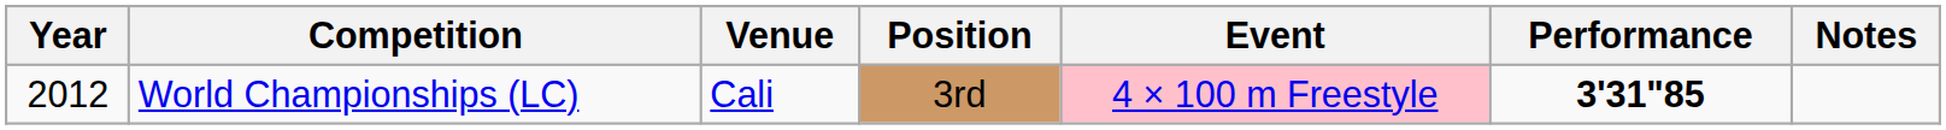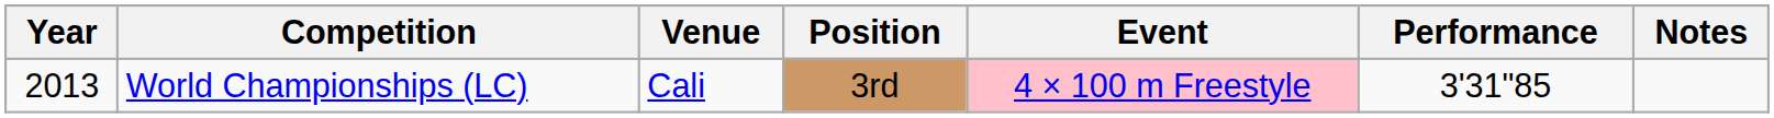 <table class="wikitable" width=60% style="font-size:90%; text-align:center;">
 <tr>
 <th>Year</th>
 <th>Competition</th>
 <th>Venue</th>
 <th>Position</th>
 <th>Event</th>
 <th>Performance</th>
 <th>Notes</th>
 </tr>
 <tr>
-<td>2012</td>
+<td>2013</td>
 <td align=left><a href='#'>World Championships (LC)</a></td>
 <td align=left> <a href='#'>Cali</a></td>
 <td bgcolor=cc9966>3rd</td>
 <td style="background: pink;"><a href='#'>4 × 100 m Freestyle</a></td>
-<td><strong>3'31"85</strong></td>
+<td>3'31"85</td>
 <td></td>
 </tr>
 </table>
